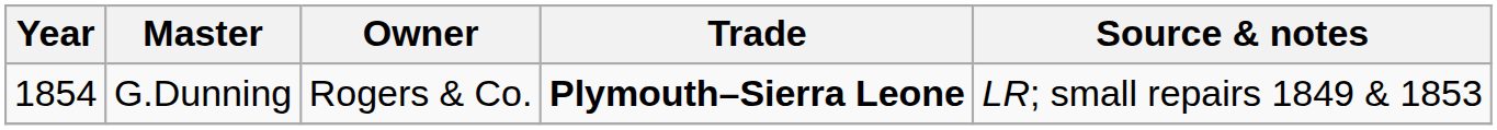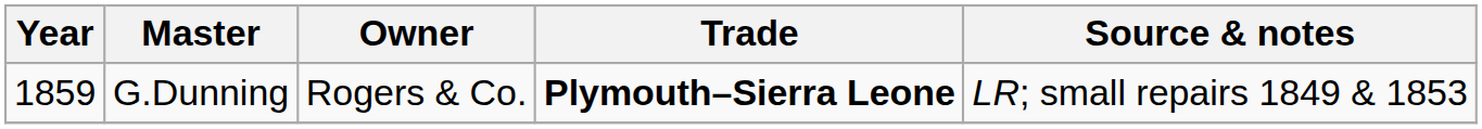 <table class=" wikitable">
 <tr>
 <th>Year</th>
 <th>Master</th>
 <th>Owner</th>
 <th>Trade</th>
 <th>Source & notes</th>
 </tr>
 <tr>
-<td>1854</td>
+<td>1859</td>
 <td>G.Dunning</td>
 <td>Rogers & Co.</td>
 <td><strong>Plymouth–Sierra Leone</strong></td>
 <td><em>LR</em>; small repairs 1849 & 1853</td>
 </tr>
 <tr>
 </tr>
 </table>
